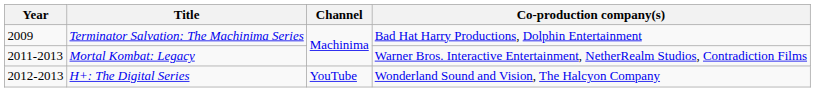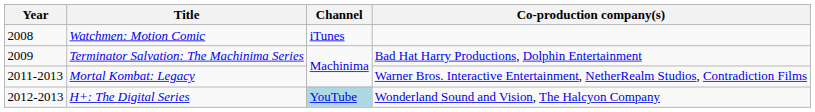 <table class="wikitable">
 <tr>
 <th>Year</th>
 <th>Title</th>
 <th>Channel</th>
 <th>Co-production company(s)</th>
+</tr>
+<tr>
+<td>2008</td>
+<td><em><a href='#'>Watchmen: Motion Comic</a></em></td>
+<td><a href='#'>iTunes</a></td>
+<td></td>
 </tr>
 <tr>
 <td>2009</td>
 <td><em><a href='#'>Terminator Salvation: The Machinima Series</a></em></td>
 <td rowspan="2"><a href='#'>Machinima</a></td>
 <td><a href='#'>Bad Hat Harry Productions</a>, <a href='#'>Dolphin Entertainment</a></td>
 </tr>
 <tr>
 <td>2011-2013</td>
 <td><em><a href='#'>Mortal Kombat: Legacy</a></em></td>
 <td><a href='#'>Warner Bros. Interactive Entertainment</a>, <a href='#'>NetherRealm Studios</a>, <a href='#'>Contradiction Films</a></td>
 </tr>
 <tr>
 <td>2012-2013</td>
 <td><em><a href='#'>H+: The Digital Series</a></em></td>
-<td><a href='#'>YouTube</a></td>
+<td style="background: lightblue;"><a href='#'>YouTube</a></td>
 <td><a href='#'>Wonderland Sound and Vision</a>, <a href='#'>The Halcyon Company</a></td>
 </tr>
 </table>
